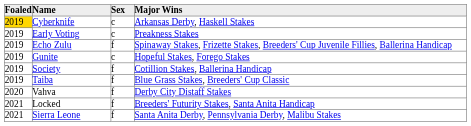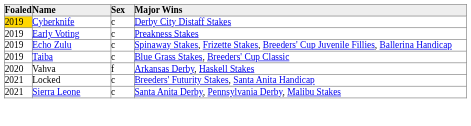 <table border="1" cellpadding="0" style="border-collapse: collapse; font-size:90%">
 <tr bgcolor="#eeeeee">
 <td width="35px"><strong>Foaled</strong></td>
 <td width="120px"><strong>Name</strong></td>
 <td width="35px"><strong>Sex</strong></td>
 <td width="510px"><strong>Major Wins</strong></td>
 </tr>
 <tr>
 <td style="background: gold;">2019</td>
 <td><a href='#'>Cyberknife</a></td>
 <td>c</td>
-<td><a href='#'>Arkansas Derby</a>, <a href='#'>Haskell Stakes</a></td>
+<td><a href='#'>Derby City Distaff Stakes</a></td>
 </tr>
 <tr>
 <td>2019</td>
 <td><a href='#'>Early Voting</a></td>
 <td>c</td>
 <td><a href='#'>Preakness Stakes</a></td>
 </tr>
 <tr>
 <td>2019</td>
 <td><a href='#'>Echo Zulu</a></td>
-<td>f</td>
+<td>c</td>
 <td><a href='#'>Spinaway Stakes</a>, <a href='#'>Frizette Stakes</a>, <a href='#'>Breeders' Cup Juvenile Fillies</a>, <a href='#'>Ballerina Handicap</a></td>
 </tr>
 <tr>
 <td>2019</td>
-<td><a href='#'>Gunite</a></td>
+<td><a href='#'>Taiba</a></td>
 <td>c</td>
-<td><a href='#'>Hopeful Stakes</a>, <a href='#'>Forego Stakes</a></td>
-</tr>
-<tr>
-<td>2019</td>
-<td><a href='#'>Society</a></td>
-<td>f</td>
-<td><a href='#'>Cotillion Stakes</a>, <a href='#'>Ballerina Handicap</a></td>
-</tr>
-<tr>
-<td>2019</td>
-<td><a href='#'>Taiba</a></td>
-<td>f</td>
 <td><a href='#'>Blue Grass Stakes</a>, <a href='#'>Breeders' Cup Classic</a></td>
 </tr>
 <tr>
 <td>2020</td>
 <td>Vahva</td>
 <td>f</td>
-<td><a href='#'>Derby City Distaff Stakes</a></td>
+<td><a href='#'>Arkansas Derby</a>, <a href='#'>Haskell Stakes</a></td>
 </tr>
 <tr>
 <td>2021</td>
 <td>Locked</td>
-<td>f</td>
+<td>c</td>
 <td><a href='#'>Breeders' Futurity Stakes</a>, <a href='#'>Santa Anita Handicap</a></td>
 </tr>
 <tr>
 <td>2021</td>
 <td><a href='#'>Sierra Leone</a></td>
-<td>f</td>
+<td>c</td>
 <td><a href='#'>Santa Anita Derby</a>, <a href='#'>Pennsylvania Derby</a>, <a href='#'>Malibu Stakes</a></td>
 </tr>
 </table>
